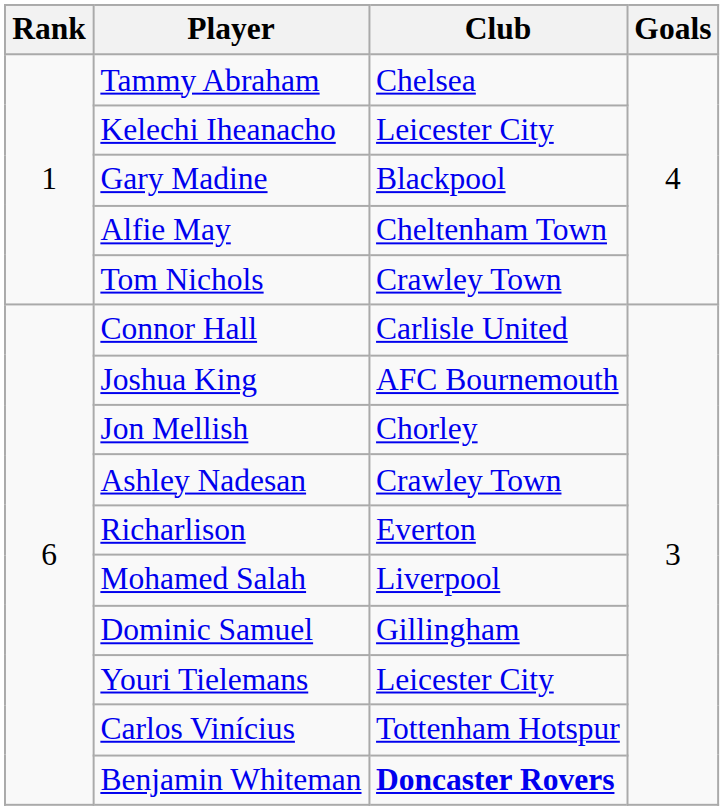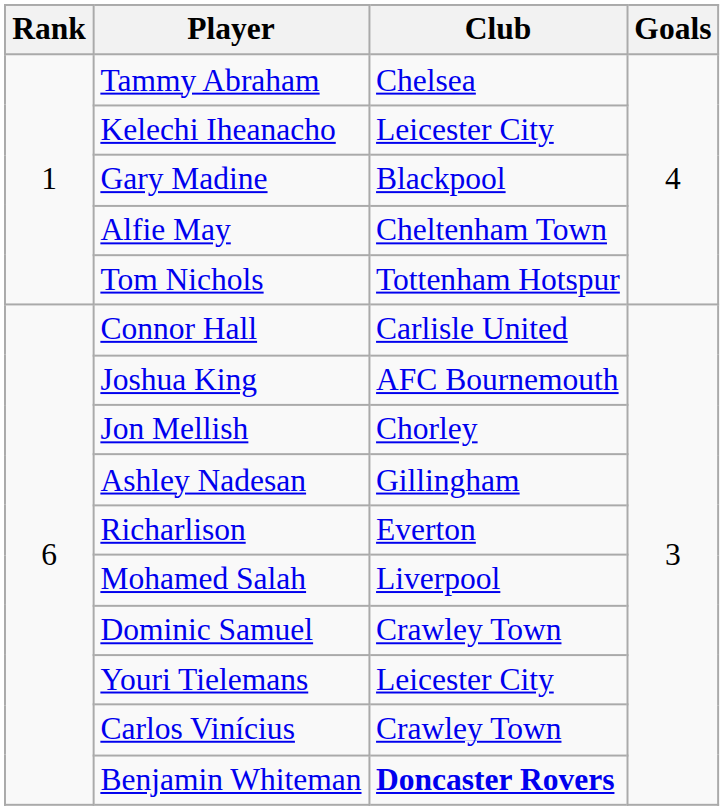 <table class="wikitable" style="text-align:center">
 <tr>
 <th>Rank</th>
 <th>Player</th>
 <th>Club</th>
 <th>Goals</th>
 </tr>
 <tr>
 <td rowspan="5">1</td>
 <td align="left"> <a href='#'>Tammy Abraham</a></td>
 <td align="left"><a href='#'>Chelsea</a></td>
 <td rowspan="5">4</td>
 </tr>
 <tr>
 <td align="left"> <a href='#'>Kelechi Iheanacho</a></td>
 <td align="left"><a href='#'>Leicester City</a></td>
 </tr>
 <tr>
 <td align="left"> <a href='#'>Gary Madine</a></td>
 <td align="left"><a href='#'>Blackpool</a></td>
 </tr>
 <tr>
 <td align="left"> <a href='#'>Alfie May</a></td>
 <td align="left"><a href='#'>Cheltenham Town</a></td>
 </tr>
 <tr>
 <td align="left"> <a href='#'>Tom Nichols</a></td>
-<td align="left"><a href='#'>Crawley Town</a></td>
+<td align="left"><a href='#'>Tottenham Hotspur</a></td>
 </tr>
 <tr>
 <td rowspan="10">6</td>
 <td align="left"> <a href='#'>Connor Hall</a></td>
 <td align="left"><a href='#'>Carlisle United</a></td>
 <td rowspan="10">3</td>
 </tr>
 <tr>
 <td align="left"> <a href='#'>Joshua King</a></td>
 <td align="left"><a href='#'>AFC Bournemouth</a></td>
 </tr>
 <tr>
 <td align="left"> <a href='#'>Jon Mellish</a></td>
 <td align="left"><a href='#'>Chorley</a></td>
 </tr>
 <tr>
 <td align="left"> <a href='#'>Ashley Nadesan</a></td>
-<td align="left"><a href='#'>Crawley Town</a></td>
+<td align="left"><a href='#'>Gillingham</a></td>
 </tr>
 <tr>
 <td align="left"> <a href='#'>Richarlison</a></td>
 <td align="left"><a href='#'>Everton</a></td>
 </tr>
 <tr>
 <td align="left"> <a href='#'>Mohamed Salah</a></td>
 <td align="left"><a href='#'>Liverpool</a></td>
 </tr>
 <tr>
 <td align="left"> <a href='#'>Dominic Samuel</a></td>
-<td align="left"><a href='#'>Gillingham</a></td>
+<td align="left"><a href='#'>Crawley Town</a></td>
 </tr>
 <tr>
 <td align="left"> <a href='#'>Youri Tielemans</a></td>
 <td align="left"><a href='#'>Leicester City</a></td>
 </tr>
 <tr>
 <td align="left"> <a href='#'>Carlos Vinícius</a></td>
-<td align="left"><a href='#'>Tottenham Hotspur</a></td>
+<td align="left"><a href='#'>Crawley Town</a></td>
 </tr>
 <tr>
 <td align="left"> <a href='#'>Benjamin Whiteman</a></td>
 <td align="left"><strong><a href='#'>Doncaster Rovers</a></strong></td>
 </tr>
 </table>
